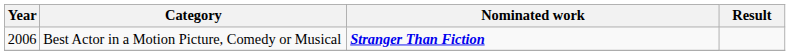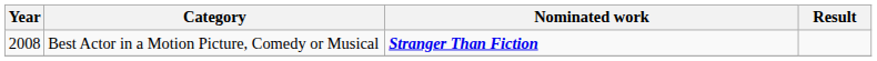 <table class=wikitable>
 <tr>
 <th scope="col" style="width:1em;">Year</th>
 <th scope="col" style="width:32em;">Category</th>
 <th scope="col" style="width:39em;">Nominated work</th>
 <th scope="col" style="width:5em;">Result</th>
 </tr>
 <tr>
-<td>2006</td>
+<td>2008</td>
 <td>Best Actor in a Motion Picture, Comedy or Musical</td>
 <td><strong><em><a href='#'>Stranger Than Fiction</a></em></strong></td>
 <td></td>
 </tr>
 <tr>
 </tr>
 </table>
